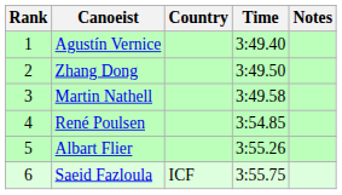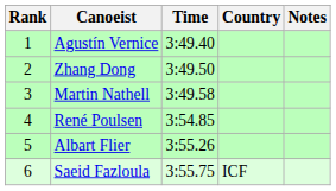 <table class="wikitable" style="text-align:center">
 <tr>
 <th>Rank</th>
 <th>Canoeist</th>
+<th>Time</th>
 <th>Country</th>
-<th>Time</th>
 <th>Notes</th>
 </tr>
 <tr bgcolor=bbffbb>
 <td>1</td>
 <td align="left"><a href='#'>Agustín Vernice</a></td>
+<td>3:49.40</td>
 <td align="left"></td>
-<td>3:49.40</td>
 <td></td>
 </tr>
 <tr bgcolor=bbffbb>
 <td>2</td>
 <td align="left"><a href='#'>Zhang Dong</a></td>
+<td>3:49.50</td>
 <td align="left"></td>
-<td>3:49.50</td>
 <td></td>
 </tr>
 <tr bgcolor=bbffbb>
 <td>3</td>
 <td align="left"><a href='#'>Martin Nathell</a></td>
+<td>3:49.58</td>
 <td align="left"></td>
-<td>3:49.58</td>
 <td></td>
 </tr>
 <tr bgcolor=bbffbb>
 <td>4</td>
 <td align="left"><a href='#'>René Poulsen</a></td>
+<td>3:54.85</td>
 <td align="left"></td>
-<td>3:54.85</td>
 <td></td>
 </tr>
 <tr bgcolor=bbffbb>
 <td>5</td>
 <td align="left"><a href='#'>Albart Flier</a></td>
+<td>3:55.26</td>
 <td align="left"></td>
-<td>3:55.26</td>
 <td></td>
 </tr>
 <tr bgcolor=ddffdd>
 <td>6</td>
 <td align="left"><a href='#'>Saeid Fazloula</a></td>
+<td>3:55.75</td>
 <td align="left">ICF</td>
-<td>3:55.75</td>
 <td></td>
 </tr>
 </table>
